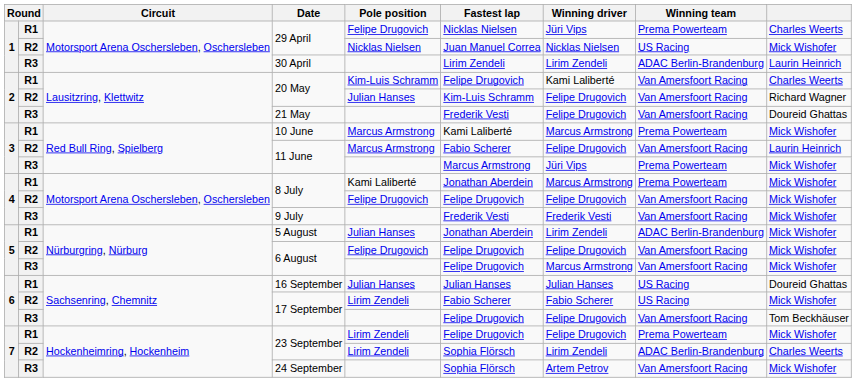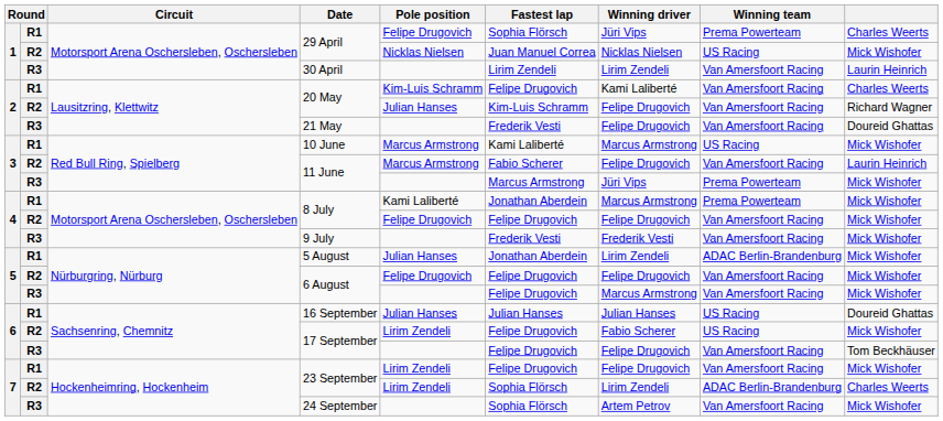 <table class="wikitable" style="font-size: 85%;">
 <tr>
 <th colspan=2>Round</th>
 <th>Circuit</th>
 <th>Date</th>
 <th>Pole position</th>
 <th>Fastest lap</th>
 <th>Winning driver</th>
 <th>Winning team</th>
 <th></th>
 </tr>
 <tr>
 <th rowspan=3>1</th>
 <th>R1</th>
 <td rowspan=3 nowrap> <a href='#'>Motorsport Arena Oschersleben</a>, <a href='#'>Oschersleben</a></td>
 <td rowspan=2>29 April</td>
 <td> <a href='#'>Felipe Drugovich</a></td>
-<td> <a href='#'>Nicklas Nielsen</a></td>
+<td> <a href='#'>Sophia Flörsch</a></td>
 <td> <a href='#'>Jüri Vips</a></td>
 <td> <a href='#'>Prema Powerteam</a></td>
 <td> <a href='#'>Charles Weerts</a></td>
 </tr>
 <tr>
 <th>R2</th>
 <td> <a href='#'>Nicklas Nielsen</a></td>
 <td nowrap> <a href='#'>Juan Manuel Correa</a></td>
 <td> <a href='#'>Nicklas Nielsen</a></td>
 <td> <a href='#'>US Racing</a></td>
 <td> <a href='#'>Mick Wishofer</a></td>
 </tr>
 <tr>
 <th>R3</th>
 <td>30 April</td>
 <td></td>
 <td> <a href='#'>Lirim Zendeli</a></td>
 <td> <a href='#'>Lirim Zendeli</a></td>
-<td> <a href='#'>ADAC Berlin-Brandenburg</a></td>
+<td> <a href='#'>Van Amersfoort Racing</a></td>
 <td> <a href='#'>Laurin Heinrich</a></td>
 </tr>
 <tr>
 <th rowspan=3>2</th>
 <th>R1</th>
 <td rowspan=3> <a href='#'>Lausitzring</a>, <a href='#'>Klettwitz</a></td>
 <td rowspan=2>20 May</td>
 <td nowrap> <a href='#'>Kim-Luis Schramm</a></td>
 <td> <a href='#'>Felipe Drugovich</a></td>
 <td> Kami Laliberté</td>
 <td> <a href='#'>Van Amersfoort Racing</a></td>
 <td> <a href='#'>Charles Weerts</a></td>
 </tr>
 <tr>
 <th>R2</th>
 <td> <a href='#'>Julian Hanses</a></td>
 <td> <a href='#'>Kim-Luis Schramm</a></td>
 <td> <a href='#'>Felipe Drugovich</a></td>
 <td> <a href='#'>Van Amersfoort Racing</a></td>
 <td> Richard Wagner</td>
 </tr>
 <tr>
 <th>R3</th>
 <td>21 May</td>
 <td></td>
 <td> <a href='#'>Frederik Vesti</a></td>
 <td> <a href='#'>Felipe Drugovich</a></td>
 <td> <a href='#'>Van Amersfoort Racing</a></td>
 <td> Doureid Ghattas</td>
 </tr>
 <tr>
 <th rowspan=3>3</th>
 <th>R1</th>
 <td rowspan=3> <a href='#'>Red Bull Ring</a>, <a href='#'>Spielberg</a></td>
 <td>10 June</td>
 <td> <a href='#'>Marcus Armstrong</a></td>
 <td> Kami Laliberté</td>
 <td> <a href='#'>Marcus Armstrong</a></td>
-<td> <a href='#'>Prema Powerteam</a></td>
+<td> <a href='#'>US Racing</a></td>
 <td> <a href='#'>Mick Wishofer</a></td>
 </tr>
 <tr>
 <th>R2</th>
 <td rowspan=2>11 June</td>
 <td nowrap> <a href='#'>Marcus Armstrong</a></td>
 <td> <a href='#'>Fabio Scherer</a></td>
 <td> <a href='#'>Felipe Drugovich</a></td>
 <td> <a href='#'>Van Amersfoort Racing</a></td>
 <td> <a href='#'>Laurin Heinrich</a></td>
 </tr>
 <tr>
 <th>R3</th>
 <td></td>
 <td nowrap> <a href='#'>Marcus Armstrong</a></td>
 <td> <a href='#'>Jüri Vips</a></td>
 <td> <a href='#'>Prema Powerteam</a></td>
 <td> <a href='#'>Mick Wishofer</a></td>
 </tr>
 <tr>
 <th rowspan=3>4</th>
 <th>R1</th>
 <td rowspan=3> <a href='#'>Motorsport Arena Oschersleben</a>, <a href='#'>Oschersleben</a></td>
 <td rowspan=2>8 July</td>
 <td> Kami Laliberté</td>
 <td nowrap> <a href='#'>Jonathan Aberdein</a></td>
 <td nowrap> <a href='#'>Marcus Armstrong</a></td>
 <td> <a href='#'>Prema Powerteam</a></td>
 <td> <a href='#'>Mick Wishofer</a></td>
 </tr>
 <tr>
 <th>R2</th>
 <td> <a href='#'>Felipe Drugovich</a></td>
 <td> <a href='#'>Felipe Drugovich</a></td>
 <td> <a href='#'>Felipe Drugovich</a></td>
 <td> <a href='#'>Van Amersfoort Racing</a></td>
 <td> <a href='#'>Mick Wishofer</a></td>
 </tr>
 <tr>
 <th>R3</th>
 <td>9 July</td>
 <td></td>
 <td> <a href='#'>Frederik Vesti</a></td>
 <td> <a href='#'>Frederik Vesti</a></td>
 <td> <a href='#'>Van Amersfoort Racing</a></td>
 <td> <a href='#'>Mick Wishofer</a></td>
 </tr>
 <tr>
 <th rowspan=3>5</th>
 <th>R1</th>
 <td rowspan=3> <a href='#'>Nürburgring</a>, <a href='#'>Nürburg</a></td>
 <td>5 August</td>
 <td> <a href='#'>Julian Hanses</a></td>
 <td nowrap> <a href='#'>Jonathan Aberdein</a></td>
 <td> <a href='#'>Lirim Zendeli</a></td>
 <td> <a href='#'>ADAC Berlin-Brandenburg</a></td>
 <td> <a href='#'>Mick Wishofer</a></td>
 </tr>
 <tr>
 <th>R2</th>
 <td rowspan=2>6 August</td>
 <td nowrap> <a href='#'>Felipe Drugovich</a></td>
 <td nowrap> <a href='#'>Felipe Drugovich</a></td>
 <td nowrap> <a href='#'>Felipe Drugovich</a></td>
 <td> <a href='#'>Van Amersfoort Racing</a></td>
 <td> <a href='#'>Mick Wishofer</a></td>
 </tr>
 <tr>
 <th>R3</th>
 <td></td>
 <td> <a href='#'>Felipe Drugovich</a></td>
 <td> <a href='#'>Marcus Armstrong</a></td>
 <td> <a href='#'>Van Amersfoort Racing</a></td>
 <td> <a href='#'>Mick Wishofer</a></td>
 </tr>
 <tr>
 <th rowspan=3>6</th>
 <th>R1</th>
 <td rowspan=3> <a href='#'>Sachsenring</a>, <a href='#'>Chemnitz</a></td>
 <td>16 September</td>
 <td> <a href='#'>Julian Hanses</a></td>
 <td> <a href='#'>Julian Hanses</a></td>
 <td> <a href='#'>Julian Hanses</a></td>
 <td> <a href='#'>US Racing</a></td>
 <td> Doureid Ghattas</td>
 </tr>
 <tr>
 <th>R2</th>
 <td rowspan=2>17 September</td>
 <td> <a href='#'>Lirim Zendeli</a></td>
-<td> <a href='#'>Fabio Scherer</a></td>
+<td> <a href='#'>Felipe Drugovich</a></td>
 <td> <a href='#'>Fabio Scherer</a></td>
 <td> <a href='#'>US Racing</a></td>
 <td> <a href='#'>Mick Wishofer</a></td>
 </tr>
 <tr>
 <th>R3</th>
 <td></td>
 <td> <a href='#'>Felipe Drugovich</a></td>
 <td> <a href='#'>Felipe Drugovich</a></td>
 <td> <a href='#'>Van Amersfoort Racing</a></td>
 <td nowrap> Tom Beckhäuser</td>
 </tr>
 <tr>
 <th rowspan=3>7</th>
 <th>R1</th>
 <td rowspan=3> <a href='#'>Hockenheimring</a>, <a href='#'>Hockenheim</a></td>
 <td rowspan=2>23 September</td>
 <td> <a href='#'>Lirim Zendeli</a></td>
 <td> <a href='#'>Felipe Drugovich</a></td>
 <td> <a href='#'>Felipe Drugovich</a></td>
-<td> <a href='#'>Prema Powerteam</a></td>
+<td> <a href='#'>Van Amersfoort Racing</a></td>
 <td> <a href='#'>Mick Wishofer</a></td>
 </tr>
 <tr>
 <th>R2</th>
 <td> <a href='#'>Lirim Zendeli</a></td>
 <td> <a href='#'>Sophia Flörsch</a></td>
 <td> <a href='#'>Lirim Zendeli</a></td>
 <td nowrap> <a href='#'>ADAC Berlin-Brandenburg</a></td>
 <td> <a href='#'>Charles Weerts</a></td>
 </tr>
 <tr>
 <th>R3</th>
 <td nowrap>24 September</td>
 <td></td>
 <td> <a href='#'>Sophia Flörsch</a></td>
 <td> <a href='#'>Artem Petrov</a></td>
 <td> <a href='#'>Van Amersfoort Racing</a></td>
 <td> <a href='#'>Mick Wishofer</a></td>
 </tr>
 </table>
